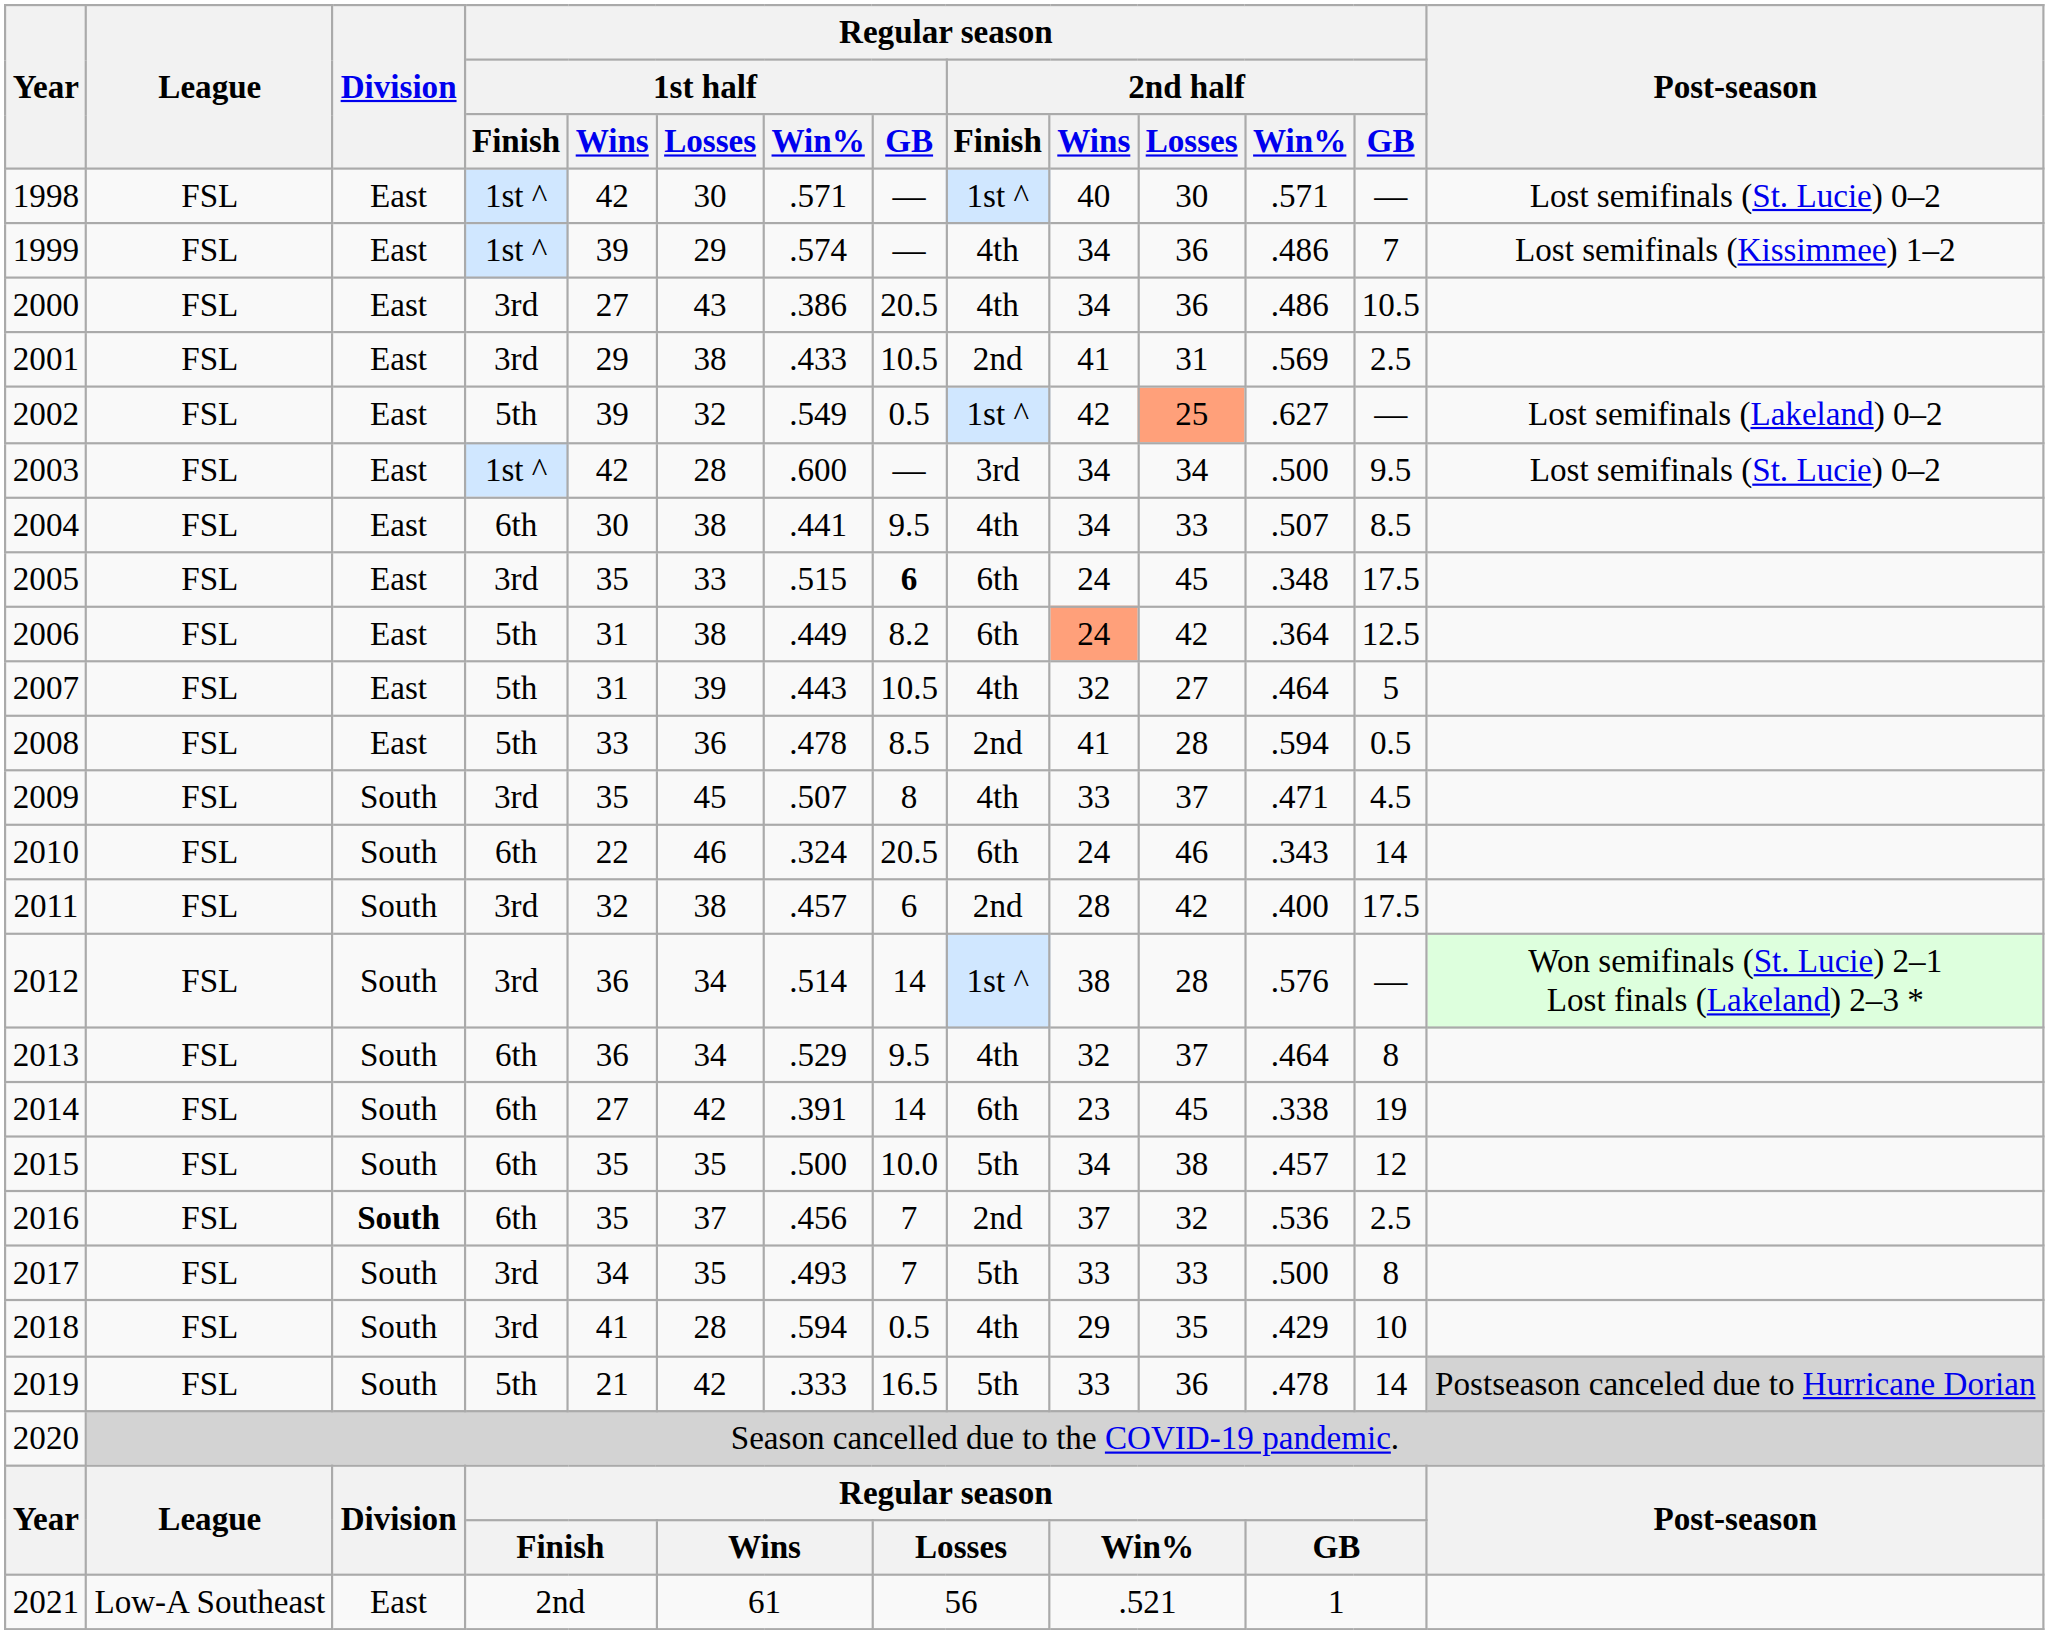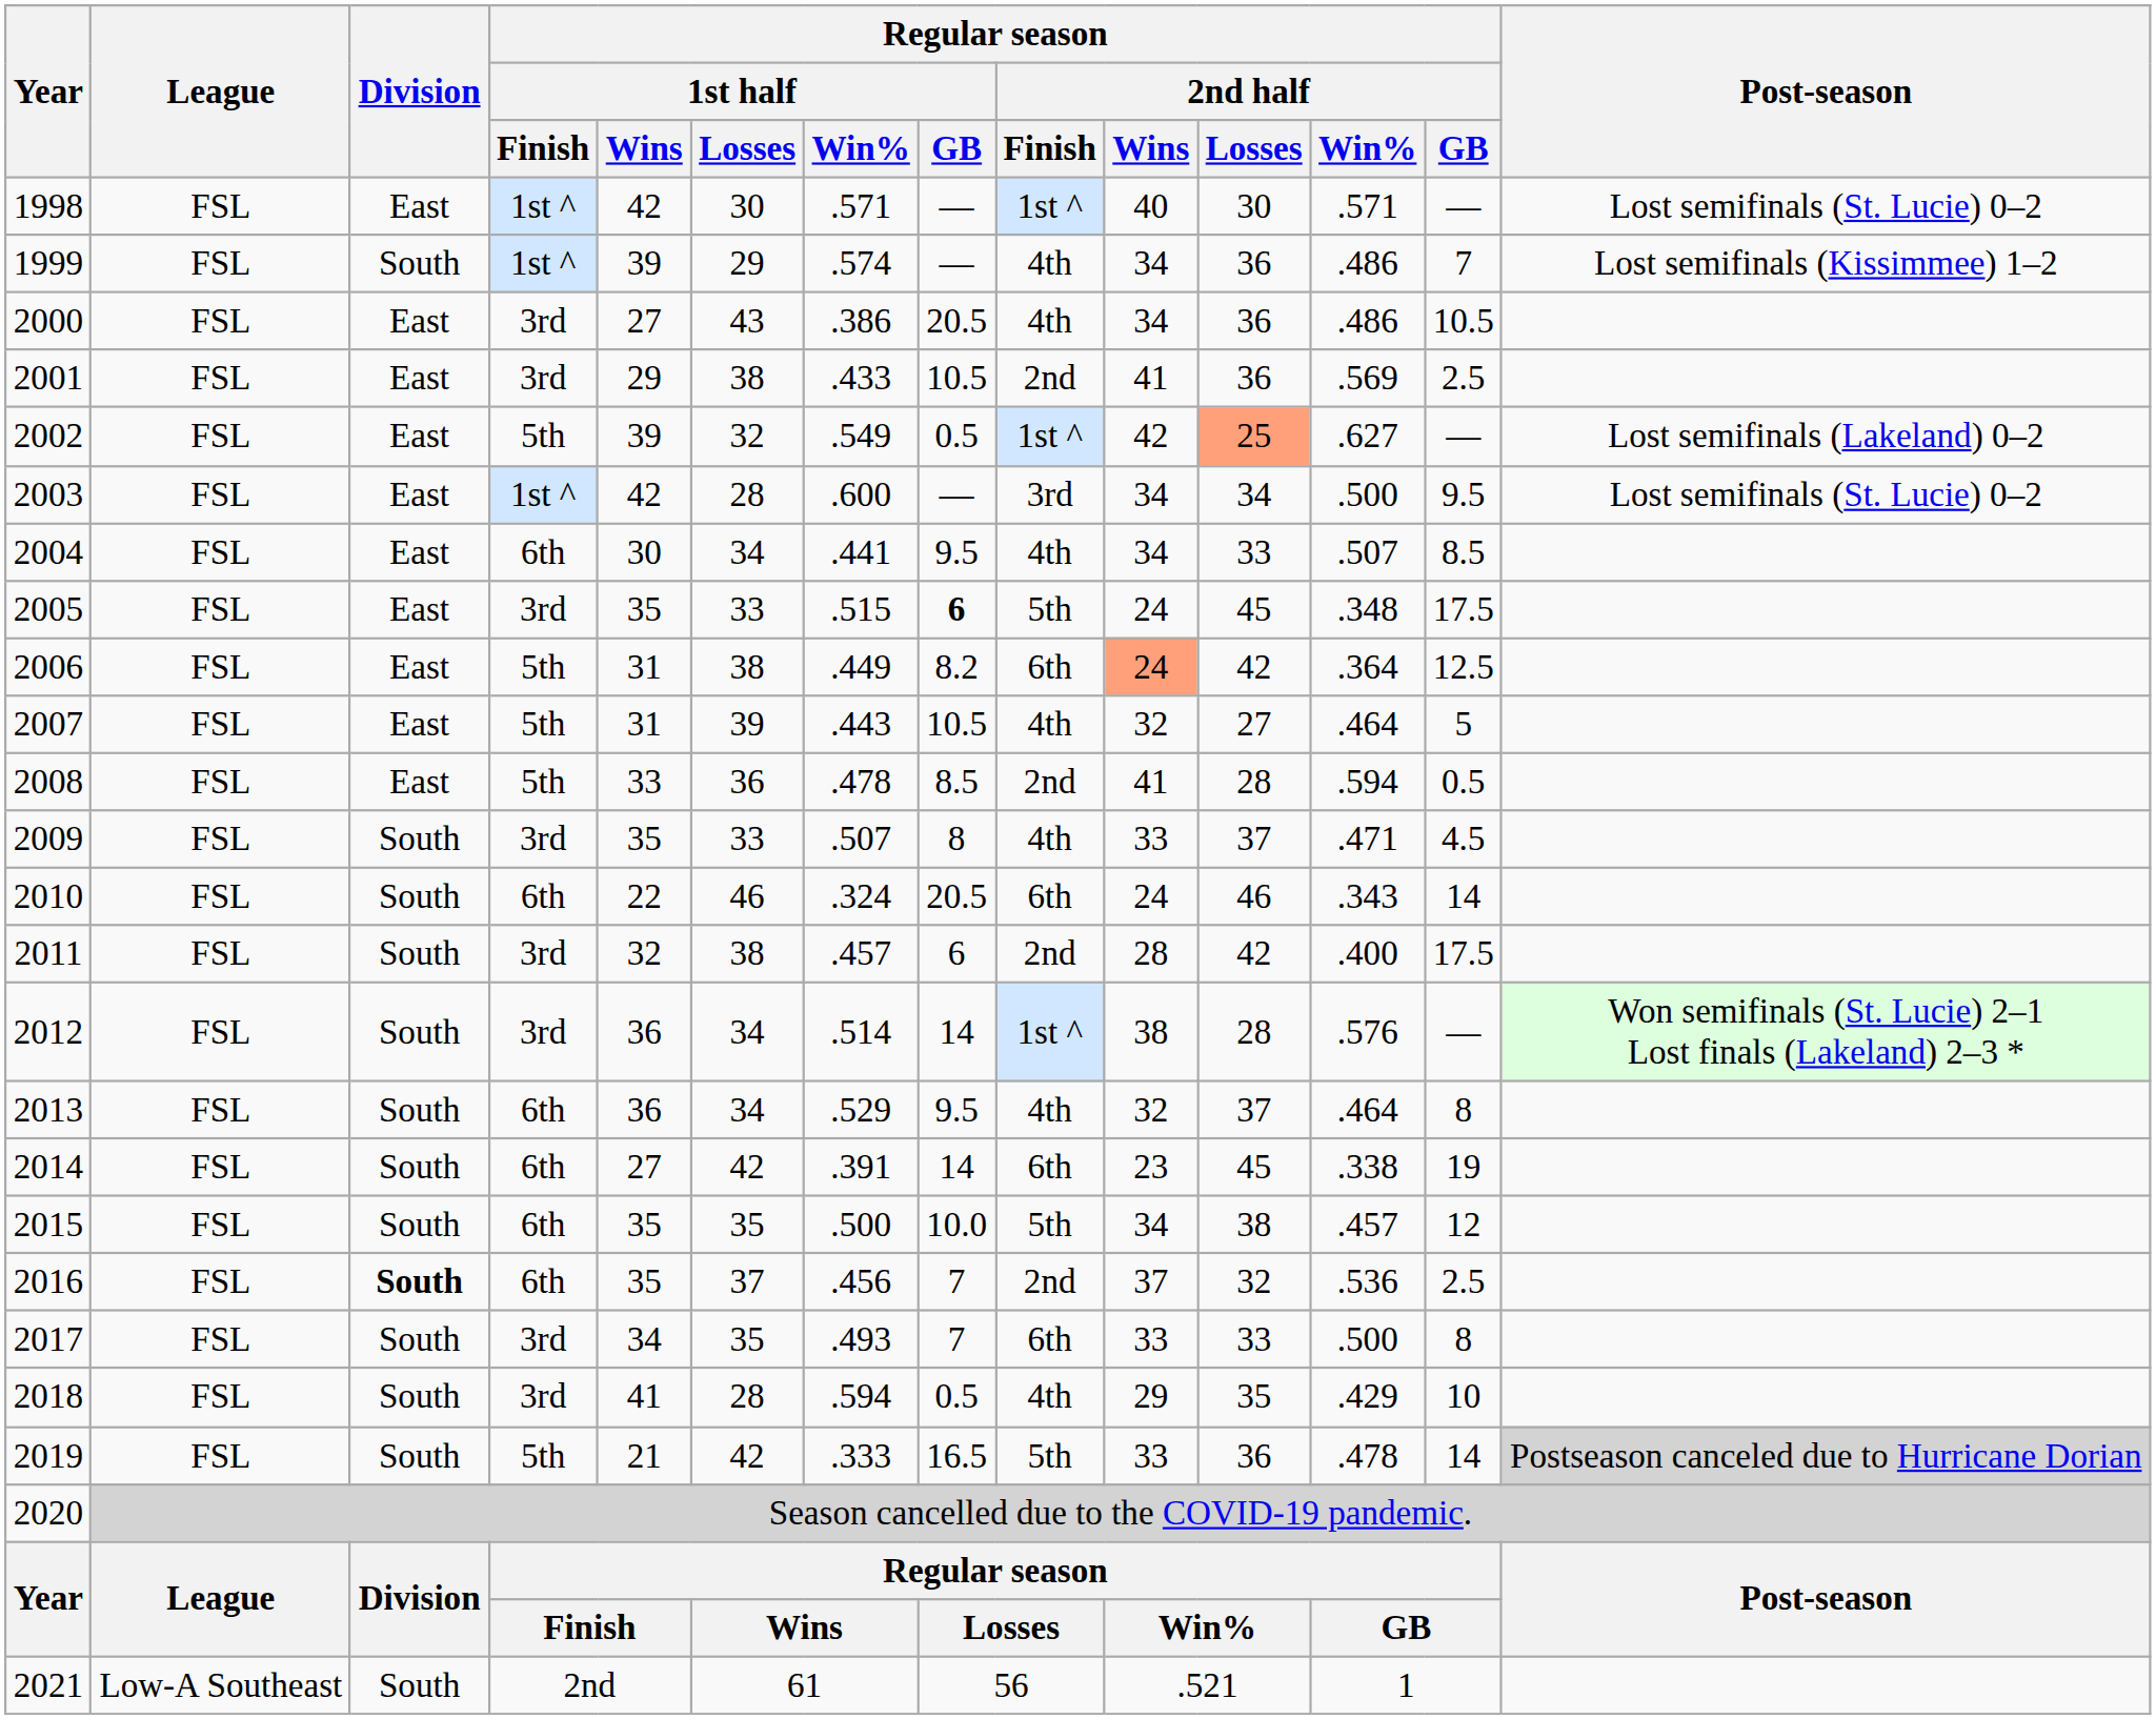 <table class="wikitable" style="text-align:center; font-size:95%">
 <tr>
 <th rowspan=3>Year</th>
 <th rowspan=3>League</th>
 <th rowspan=3><a href='#'>Division</a></th>
 <th colspan=10>Regular season</th>
 <th rowspan=3>Post-season</th>
 </tr>
 <tr>
 <th colspan=5>1st half</th>
 <th colspan=5>2nd half</th>
 </tr>
 <tr>
 <th>Finish</th>
 <th><a href='#'>Wins</a></th>
 <th><a href='#'>Losses</a></th>
 <th><a href='#'>Win%</a></th>
 <th><a href='#'>GB</a></th>
 <th>Finish</th>
 <th><a href='#'>Wins</a></th>
 <th><a href='#'>Losses</a></th>
 <th><a href='#'>Win%</a></th>
 <th><a href='#'>GB</a></th>
 </tr>
 <tr>
 <td>1998</td>
 <td>FSL</td>
 <td>East</td>
 <td bgcolor="#D0E7FF">1st ^</td>
 <td>42</td>
 <td>30</td>
 <td>.571</td>
 <td>—</td>
 <td bgcolor="#D0E7FF">1st ^</td>
 <td>40</td>
 <td>30</td>
 <td>.571</td>
 <td>—</td>
 <td>Lost semifinals (<a href='#'>St. Lucie</a>) 0–2</td>
 </tr>
 <tr>
 <td>1999</td>
 <td>FSL</td>
-<td>East</td>
+<td>South</td>
 <td bgcolor="#D0E7FF">1st ^</td>
 <td>39</td>
 <td>29</td>
 <td>.574</td>
 <td>—</td>
 <td>4th</td>
 <td>34</td>
 <td>36</td>
 <td>.486</td>
 <td>7</td>
 <td>Lost semifinals (<a href='#'>Kissimmee</a>) 1–2</td>
 </tr>
 <tr>
 <td>2000</td>
 <td>FSL</td>
 <td>East</td>
 <td>3rd</td>
 <td>27</td>
 <td>43</td>
 <td>.386</td>
 <td>20.5</td>
 <td>4th</td>
 <td>34</td>
 <td>36</td>
 <td>.486</td>
 <td>10.5</td>
 <td></td>
 </tr>
 <tr>
 <td>2001</td>
 <td>FSL</td>
 <td>East</td>
 <td>3rd</td>
 <td>29</td>
 <td>38</td>
 <td>.433</td>
 <td>10.5</td>
 <td>2nd</td>
 <td>41</td>
-<td>31</td>
+<td>36</td>
 <td>.569</td>
 <td>2.5</td>
 <td></td>
 </tr>
 <tr>
 <td>2002</td>
 <td>FSL</td>
 <td>East</td>
 <td>5th</td>
 <td>39</td>
 <td>32</td>
 <td>.549</td>
 <td>0.5</td>
 <td bgcolor="#D0E7FF">1st ^</td>
 <td>42</td>
 <td style="background: lightsalmon;">25</td>
 <td>.627</td>
 <td>—</td>
 <td>Lost semifinals (<a href='#'>Lakeland</a>) 0–2</td>
 </tr>
 <tr>
 <td>2003</td>
 <td>FSL</td>
 <td>East</td>
 <td bgcolor="#D0E7FF">1st ^</td>
 <td>42</td>
 <td>28</td>
 <td>.600</td>
 <td>—</td>
 <td>3rd</td>
 <td>34</td>
 <td>34</td>
 <td>.500</td>
 <td>9.5</td>
 <td>Lost semifinals (<a href='#'>St. Lucie</a>) 0–2</td>
 </tr>
 <tr>
 <td>2004</td>
 <td>FSL</td>
 <td>East</td>
 <td>6th</td>
 <td>30</td>
-<td>38</td>
+<td>34</td>
 <td>.441</td>
 <td>9.5</td>
 <td>4th</td>
 <td>34</td>
 <td>33</td>
 <td>.507</td>
 <td>8.5</td>
 <td></td>
 </tr>
 <tr>
 <td>2005</td>
 <td>FSL</td>
 <td>East</td>
 <td>3rd</td>
 <td>35</td>
 <td>33</td>
 <td>.515</td>
 <td><strong>6</strong></td>
-<td>6th</td>
+<td>5th</td>
 <td>24</td>
 <td>45</td>
 <td>.348</td>
 <td>17.5</td>
 <td></td>
 </tr>
 <tr>
 <td>2006</td>
 <td>FSL</td>
 <td>East</td>
 <td>5th</td>
 <td>31</td>
 <td>38</td>
 <td>.449</td>
 <td>8.2</td>
 <td>6th</td>
 <td style="background: lightsalmon;">24</td>
 <td>42</td>
 <td>.364</td>
 <td>12.5</td>
 <td></td>
 </tr>
 <tr>
 <td>2007</td>
 <td>FSL</td>
 <td>East</td>
 <td>5th</td>
 <td>31</td>
 <td>39</td>
 <td>.443</td>
 <td>10.5</td>
 <td>4th</td>
 <td>32</td>
 <td>27</td>
 <td>.464</td>
 <td>5</td>
 <td></td>
 </tr>
 <tr>
 <td>2008</td>
 <td>FSL</td>
 <td>East</td>
 <td>5th</td>
 <td>33</td>
 <td>36</td>
 <td>.478</td>
 <td>8.5</td>
 <td>2nd</td>
 <td>41</td>
 <td>28</td>
 <td>.594</td>
 <td>0.5</td>
 <td></td>
 </tr>
 <tr>
 <td>2009</td>
 <td>FSL</td>
 <td>South</td>
 <td>3rd</td>
 <td>35</td>
-<td>45</td>
+<td>33</td>
 <td>.507</td>
 <td>8</td>
 <td>4th</td>
 <td>33</td>
 <td>37</td>
 <td>.471</td>
 <td>4.5</td>
 <td></td>
 </tr>
 <tr>
 <td>2010</td>
 <td>FSL</td>
 <td>South</td>
 <td>6th</td>
 <td>22</td>
 <td>46</td>
 <td>.324</td>
 <td>20.5</td>
 <td>6th</td>
 <td>24</td>
 <td>46</td>
 <td>.343</td>
 <td>14</td>
 <td></td>
 </tr>
 <tr>
 <td>2011</td>
 <td>FSL</td>
 <td>South</td>
 <td>3rd</td>
 <td>32</td>
 <td>38</td>
 <td>.457</td>
 <td>6</td>
 <td>2nd</td>
 <td>28</td>
 <td>42</td>
 <td>.400</td>
 <td>17.5</td>
 <td></td>
 </tr>
 <tr>
 <td>2012</td>
 <td>FSL</td>
 <td>South</td>
 <td>3rd</td>
 <td>36</td>
 <td>34</td>
 <td>.514</td>
 <td>14</td>
 <td bgcolor="#D0E7FF">1st ^</td>
 <td>38</td>
 <td>28</td>
 <td>.576</td>
 <td>—</td>
 <td bgcolor="#ddffdd">Won semifinals (<a href='#'>St. Lucie</a>) 2–1<br>Lost finals (<a href='#'>Lakeland</a>) 2–3 *</td>
 </tr>
 <tr>
 <td>2013</td>
 <td>FSL</td>
 <td>South</td>
 <td>6th</td>
 <td>36</td>
 <td>34</td>
 <td>.529</td>
 <td>9.5</td>
 <td>4th</td>
 <td>32</td>
 <td>37</td>
 <td>.464</td>
 <td>8</td>
 <td></td>
 </tr>
 <tr>
 <td>2014</td>
 <td>FSL</td>
 <td>South</td>
 <td>6th</td>
 <td>27</td>
 <td>42</td>
 <td>.391</td>
 <td>14</td>
 <td>6th</td>
 <td>23</td>
 <td>45</td>
 <td>.338</td>
 <td>19</td>
 <td></td>
 </tr>
 <tr>
 <td>2015</td>
 <td>FSL</td>
 <td>South</td>
 <td>6th</td>
 <td>35</td>
 <td>35</td>
 <td>.500</td>
 <td>10.0</td>
 <td>5th</td>
 <td>34</td>
 <td>38</td>
 <td>.457</td>
 <td>12</td>
 <td></td>
 </tr>
 <tr>
 <td>2016</td>
 <td>FSL</td>
 <td><strong>South</strong></td>
 <td>6th</td>
 <td>35</td>
 <td>37</td>
 <td>.456</td>
 <td>7</td>
 <td>2nd</td>
 <td>37</td>
 <td>32</td>
 <td>.536</td>
 <td>2.5</td>
 <td></td>
 </tr>
 <tr>
 <td>2017</td>
 <td>FSL</td>
 <td>South</td>
 <td>3rd</td>
 <td>34</td>
 <td>35</td>
 <td>.493</td>
 <td>7</td>
-<td>5th</td>
+<td>6th</td>
 <td>33</td>
 <td>33</td>
 <td>.500</td>
 <td>8</td>
 <td></td>
 </tr>
 <tr>
 <td>2018</td>
 <td>FSL</td>
 <td>South</td>
 <td>3rd</td>
 <td>41</td>
 <td>28</td>
 <td>.594</td>
 <td>0.5</td>
 <td>4th</td>
 <td>29</td>
 <td>35</td>
 <td>.429</td>
 <td>10</td>
 <td></td>
 </tr>
 <tr>
 <td>2019</td>
 <td>FSL</td>
 <td>South</td>
 <td>5th</td>
 <td>21</td>
 <td>42</td>
 <td>.333</td>
 <td>16.5</td>
 <td>5th</td>
 <td>33</td>
 <td>36</td>
 <td>.478</td>
 <td>14</td>
 <td bgcolor="lightgray">Postseason canceled due to <a href='#'>Hurricane Dorian</a></td>
 </tr>
 <tr>
 <td>2020</td>
 <td bgcolor="lightgray" colspan=13>Season cancelled due to the <a href='#'>COVID-19 pandemic</a>.</td>
 </tr>
 <tr>
 <th rowspan=2>Year</th>
 <th rowspan=2>League</th>
 <th rowspan=2>Division</th>
 <th colspan=10>Regular season</th>
 <th rowspan=2>Post-season</th>
 </tr>
 <tr>
 <th colspan=2>Finish</th>
 <th colspan=2>Wins</th>
 <th colspan=2>Losses</th>
 <th colspan=2>Win%</th>
 <th colspan=2>GB</th>
 </tr>
 <tr>
 <td>2021</td>
 <td>Low-A Southeast</td>
-<td>East</td>
+<td>South</td>
 <td colspan=2>2nd</td>
 <td colspan=2>61</td>
 <td colspan=2>56</td>
 <td colspan=2>.521</td>
 <td colspan=2>1</td>
 <td></td>
 </tr>
 </table>
